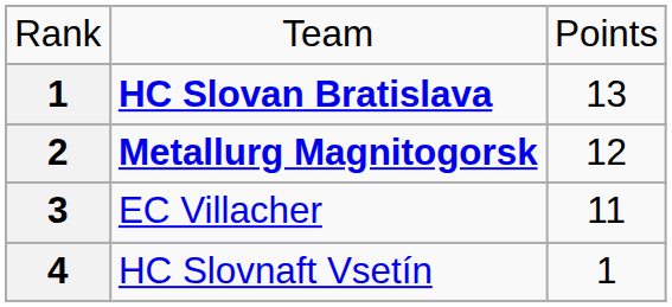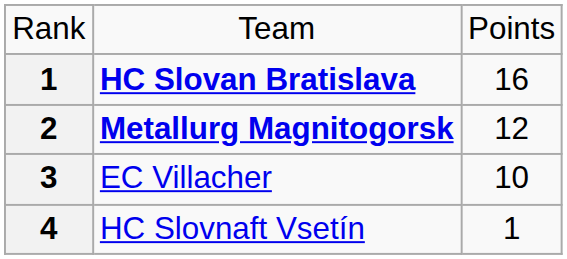 <table class="wikitable" style="text-align: center;">
 <tr>
 <td>Rank</td>
 <td>Team</td>
 <td>Points</td>
 </tr>
 <tr>
 <th>1</th>
 <td style="text-align: left;"> <strong><a href='#'>HC Slovan Bratislava</a></strong></td>
-<td>13</td>
+<td>16</td>
 </tr>
 <tr>
 <th>2</th>
 <td style="text-align: left;"> <strong><a href='#'>Metallurg Magnitogorsk</a></strong></td>
 <td>12</td>
 </tr>
 <tr>
 <th>3</th>
 <td style="text-align: left;"> <a href='#'>EC Villacher</a></td>
-<td>11</td>
+<td>10</td>
 </tr>
 <tr>
 <th>4</th>
 <td style="text-align: left;"> <a href='#'>HC Slovnaft Vsetín</a></td>
 <td>1</td>
 </tr>
 </table>
